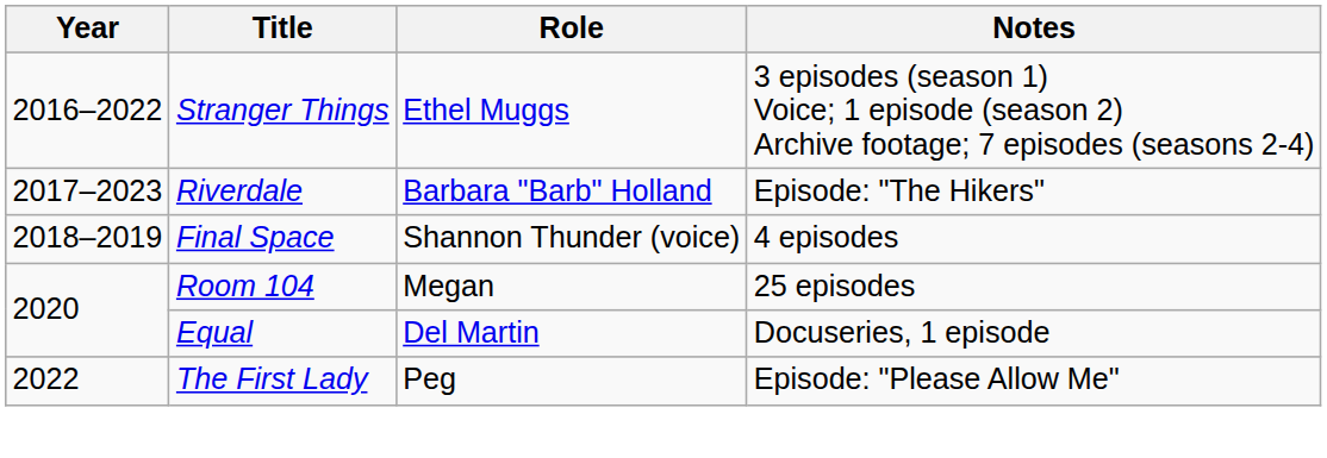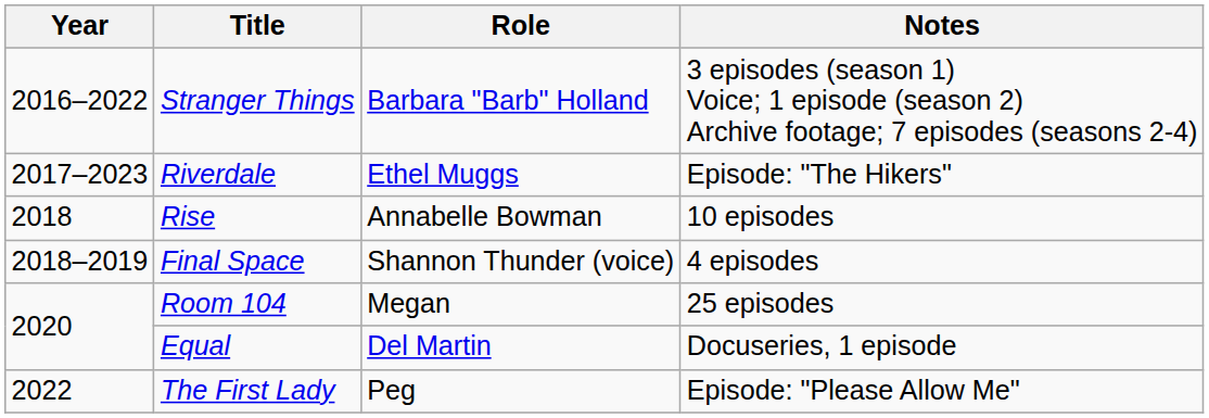 <table class="wikitable sortable">
 <tr>
 <th scope="col">Year</th>
 <th scope="col">Title</th>
 <th scope="col">Role</th>
 <th scope="col" class="unsortable">Notes</th>
 </tr>
 <tr>
 <td>2016–2022</td>
 <td><em><a href='#'>Stranger Things</a></em></td>
-<td><a href='#'>Ethel Muggs</a></td>
+<td><a href='#'>Barbara "Barb" Holland</a></td>
 <td>3 episodes (season 1)<br>Voice; 1 episode (season 2)<br>Archive footage; 7 episodes (seasons 2-4)</td>
 </tr>
 <tr>
 <td>2017–2023</td>
 <td><em><a href='#'>Riverdale</a></em></td>
-<td><a href='#'>Barbara "Barb" Holland</a></td>
+<td><a href='#'>Ethel Muggs</a></td>
 <td>Episode: "The Hikers"</td>
+</tr>
+<tr>
+<td>2018</td>
+<td><em><a href='#'>Rise</a></em></td>
+<td>Annabelle Bowman</td>
+<td>10 episodes</td>
 </tr>
 <tr>
 <td>2018–2019</td>
 <td><em><a href='#'>Final Space</a></em></td>
 <td>Shannon Thunder (voice)</td>
 <td>4 episodes</td>
 </tr>
 <tr>
 <td rowspan="2">2020</td>
 <td><em><a href='#'>Room 104</a></em></td>
 <td>Megan</td>
 <td>25 episodes</td>
 </tr>
 <tr>
 <td><em><a href='#'>Equal</a></em></td>
 <td><a href='#'>Del Martin</a></td>
 <td>Docuseries, 1 episode</td>
 </tr>
 <tr>
 <td>2022</td>
 <td><em><a href='#'>The First Lady</a></em></td>
 <td>Peg</td>
 <td>Episode: "Please Allow Me"</td>
 </tr>
 </table>
